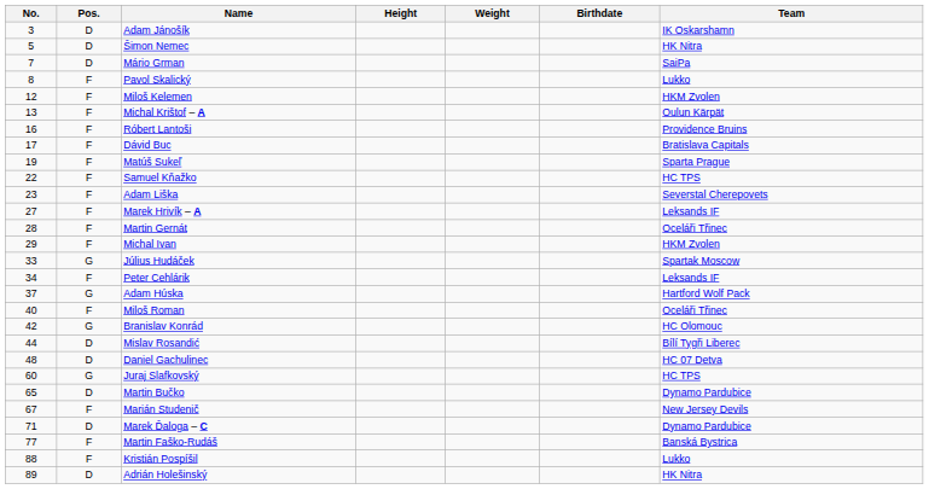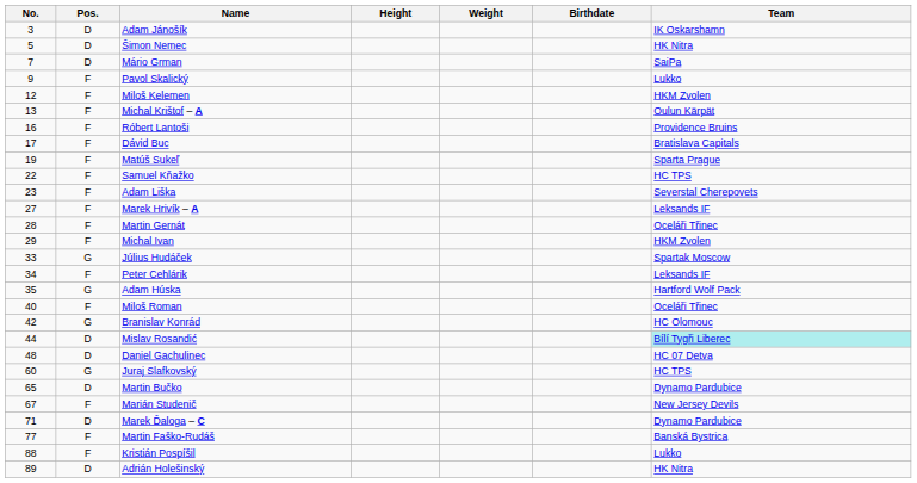 <table width="80%" class="wikitable sortable" style="font-size: 90%; text-align: center;">
 <tr>
 <th>No.</th>
 <th>Pos.</th>
 <th>Name</th>
 <th>Height</th>
 <th>Weight</th>
 <th>Birthdate</th>
 <th>Team</th>
 </tr>
 <tr>
 <td>3</td>
 <td>D</td>
 <td align=left><a href='#'>Adam Jánošík</a></td>
 <td></td>
 <td></td>
 <td></td>
 <td style="text-align:left;"> <a href='#'>IK Oskarshamn</a></td>
 </tr>
 <tr>
 <td>5</td>
 <td>D</td>
 <td align=left><a href='#'>Šimon Nemec</a></td>
 <td></td>
 <td></td>
 <td></td>
 <td style="text-align:left;"> <a href='#'>HK Nitra</a></td>
 </tr>
 <tr>
 <td>7</td>
 <td>D</td>
 <td align=left><a href='#'>Mário Grman</a></td>
 <td></td>
 <td></td>
 <td></td>
 <td style="text-align:left;"> <a href='#'>SaiPa</a></td>
 </tr>
 <tr>
-<td>8</td>
+<td>9</td>
 <td>F</td>
 <td align=left><a href='#'>Pavol Skalický</a></td>
 <td></td>
 <td></td>
 <td></td>
 <td style="text-align:left;"> <a href='#'>Lukko</a></td>
 </tr>
 <tr>
 <td>12</td>
 <td>F</td>
 <td align=left><a href='#'>Miloš Kelemen</a></td>
 <td></td>
 <td></td>
 <td></td>
 <td style="text-align:left;"> <a href='#'>HKM Zvolen</a></td>
 </tr>
 <tr>
 <td>13</td>
 <td>F</td>
 <td align=left><a href='#'>Michal Krištof</a> – <strong><a href='#'>A</a></strong></td>
 <td></td>
 <td></td>
 <td></td>
 <td style="text-align:left;"> <a href='#'>Oulun Kärpät</a></td>
 </tr>
 <tr>
 <td>16</td>
 <td>F</td>
 <td align=left><a href='#'>Róbert Lantoši</a></td>
 <td></td>
 <td></td>
 <td></td>
 <td style="text-align:left;"> <a href='#'>Providence Bruins</a></td>
 </tr>
 <tr>
 <td>17</td>
 <td>F</td>
 <td align=left><a href='#'>Dávid Buc</a></td>
 <td></td>
 <td></td>
 <td></td>
 <td style="text-align:left;"> <a href='#'>Bratislava Capitals</a></td>
 </tr>
 <tr>
 <td>19</td>
 <td>F</td>
 <td align=left><a href='#'>Matúš Sukeľ</a></td>
 <td></td>
 <td></td>
 <td></td>
 <td style="text-align:left;"> <a href='#'>Sparta Prague</a></td>
 </tr>
 <tr>
 <td>22</td>
 <td>F</td>
 <td align=left><a href='#'>Samuel Kňažko</a></td>
 <td></td>
 <td></td>
 <td></td>
 <td style="text-align:left;"> <a href='#'>HC TPS</a></td>
 </tr>
 <tr>
 <td>23</td>
 <td>F</td>
 <td align=left><a href='#'>Adam Liška</a></td>
 <td></td>
 <td></td>
 <td></td>
 <td style="text-align:left;"> <a href='#'>Severstal Cherepovets</a></td>
 </tr>
 <tr>
 <td>27</td>
 <td>F</td>
 <td align=left><a href='#'>Marek Hrivík</a> – <strong><a href='#'>A</a></strong></td>
 <td></td>
 <td></td>
 <td></td>
 <td style="text-align:left;"> <a href='#'>Leksands IF</a></td>
 </tr>
 <tr>
 <td>28</td>
 <td>F</td>
 <td align=left><a href='#'>Martin Gernát</a></td>
 <td></td>
 <td></td>
 <td></td>
 <td style="text-align:left;"> <a href='#'>Oceláři Třinec</a></td>
 </tr>
 <tr>
 <td>29</td>
 <td>F</td>
 <td align=left><a href='#'>Michal Ivan</a></td>
 <td></td>
 <td></td>
 <td></td>
 <td style="text-align:left;"> <a href='#'>HKM Zvolen</a></td>
 </tr>
 <tr>
 <td>33</td>
 <td>G</td>
 <td align=left><a href='#'>Július Hudáček</a></td>
 <td></td>
 <td></td>
 <td></td>
 <td style="text-align:left;"> <a href='#'>Spartak Moscow</a></td>
 </tr>
 <tr>
 <td>34</td>
 <td>F</td>
 <td align=left><a href='#'>Peter Cehlárik</a></td>
 <td></td>
 <td></td>
 <td></td>
 <td style="text-align:left;"> <a href='#'>Leksands IF</a></td>
 </tr>
 <tr>
-<td>37</td>
+<td>35</td>
 <td>G</td>
 <td align=left><a href='#'>Adam Húska</a></td>
 <td></td>
 <td></td>
 <td></td>
 <td style="text-align:left;"> <a href='#'>Hartford Wolf Pack</a></td>
 </tr>
 <tr>
 <td>40</td>
 <td>F</td>
 <td align=left><a href='#'>Miloš Roman</a></td>
 <td></td>
 <td></td>
 <td></td>
 <td style="text-align:left;"> <a href='#'>Oceláři Třinec</a></td>
 </tr>
 <tr>
 <td>42</td>
 <td>G</td>
 <td align=left><a href='#'>Branislav Konrád</a></td>
 <td></td>
 <td></td>
 <td></td>
 <td style="text-align:left;"> <a href='#'>HC Olomouc</a></td>
 </tr>
 <tr>
 <td>44</td>
 <td>D</td>
 <td align=left><a href='#'>Mislav Rosandić</a></td>
 <td></td>
 <td></td>
 <td></td>
-<td style="text-align:left;"> <a href='#'>Bílí Tygři Liberec</a></td>
+<td style="background: paleturquoise; text-align:left;"> <a href='#'>Bílí Tygři Liberec</a></td>
 </tr>
 <tr>
 <td>48</td>
 <td>D</td>
 <td align=left><a href='#'>Daniel Gachulinec</a></td>
 <td></td>
 <td></td>
 <td></td>
 <td style="text-align:left;"> <a href='#'>HC 07 Detva</a></td>
 </tr>
 <tr>
 <td>60</td>
 <td>G</td>
 <td align=left><a href='#'>Juraj Slafkovský</a></td>
 <td></td>
 <td></td>
 <td></td>
 <td style="text-align:left;"> <a href='#'>HC TPS</a></td>
 </tr>
 <tr>
 <td>65</td>
 <td>D</td>
 <td align=left><a href='#'>Martin Bučko</a></td>
 <td></td>
 <td></td>
 <td></td>
 <td style="text-align:left;"> <a href='#'>Dynamo Pardubice</a></td>
 </tr>
 <tr>
 <td>67</td>
 <td>F</td>
 <td align=left><a href='#'>Marián Studenič</a></td>
 <td></td>
 <td></td>
 <td></td>
 <td style="text-align:left;"> <a href='#'>New Jersey Devils</a></td>
 </tr>
 <tr>
 <td>71</td>
 <td>D</td>
 <td align=left><a href='#'>Marek Ďaloga</a> – <strong><a href='#'>C</a></strong></td>
 <td></td>
 <td></td>
 <td></td>
 <td style="text-align:left;"> <a href='#'>Dynamo Pardubice</a></td>
 </tr>
 <tr>
 <td>77</td>
 <td>F</td>
 <td align=left><a href='#'>Martin Faško-Rudáš</a></td>
 <td></td>
 <td></td>
 <td></td>
 <td style="text-align:left;"> <a href='#'>Banská Bystrica</a></td>
 </tr>
 <tr>
 <td>88</td>
 <td>F</td>
 <td align=left><a href='#'>Kristián Pospíšil</a></td>
 <td></td>
 <td></td>
 <td></td>
 <td style="text-align:left;"> <a href='#'>Lukko</a></td>
 </tr>
 <tr>
 <td>89</td>
 <td>D</td>
 <td align=left><a href='#'>Adrián Holešinský</a></td>
 <td></td>
 <td></td>
 <td></td>
 <td style="text-align:left;"> <a href='#'>HK Nitra</a></td>
 </tr>
 </table>
